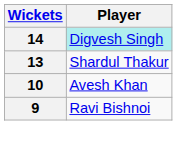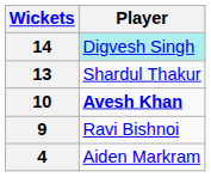 <table class="wikitable">
 <tr>
 <th scope=col><a href='#'>Wickets</a></th>
 <th scope=col>Player</th>
 </tr>
 <tr>
 <th scope=row>14</th>
 <td style="background: paleturquoise;"><a href='#'>Digvesh Singh</a></td>
 </tr>
 <tr>
 <th scope="row">13</th>
 <td><a href='#'>Shardul Thakur</a></td>
 </tr>
 <tr>
 <th scope="row">10</th>
-<td><a href='#'>Avesh Khan</a></td>
+<td><strong><a href='#'>Avesh Khan</a></strong></td>
 </tr>
 <tr>
 <th scope="row">9</th>
 <td><a href='#'>Ravi Bishnoi</a></td>
 </tr>
+<tr>
+<th scope=row>4</th>
+<td><a href='#'>Aiden Markram</a></td>
+</tr>
 </table>
